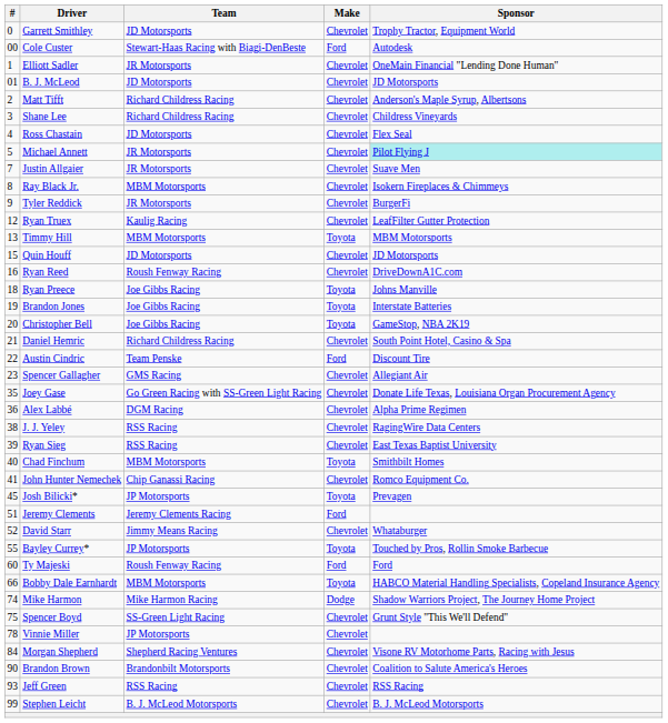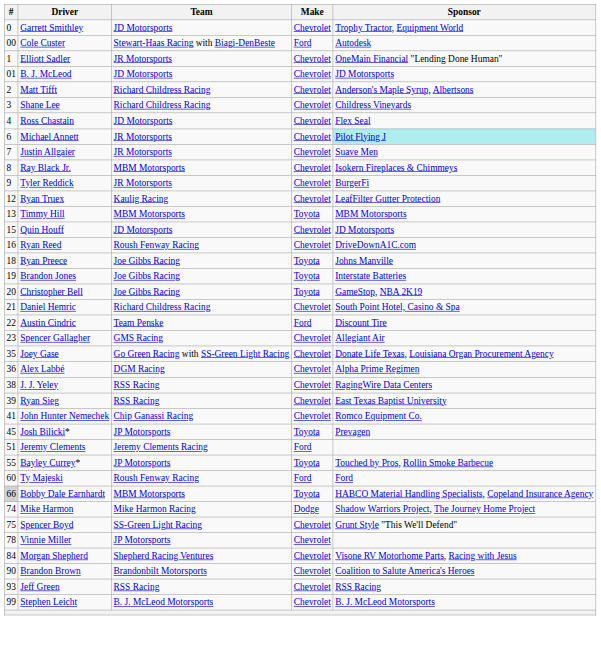 <table class="wikitable" style="font-size:95%">
 <tr>
 <th>#</th>
 <th>Driver</th>
 <th>Team</th>
 <th>Make</th>
 <th>Sponsor</th>
 </tr>
 <tr>
 <td>0</td>
 <td><a href='#'>Garrett Smithley</a></td>
 <td><a href='#'>JD Motorsports</a></td>
 <td><a href='#'>Chevrolet</a></td>
 <td><a href='#'>Trophy Tractor</a>, <a href='#'>Equipment World</a></td>
 </tr>
 <tr>
 <td>00</td>
 <td><a href='#'>Cole Custer</a></td>
 <td><a href='#'>Stewart-Haas Racing</a> with <a href='#'>Biagi-DenBeste</a></td>
 <td><a href='#'>Ford</a></td>
 <td><a href='#'>Autodesk</a></td>
 </tr>
 <tr>
 <td>1</td>
 <td><a href='#'>Elliott Sadler</a></td>
 <td><a href='#'>JR Motorsports</a></td>
 <td><a href='#'>Chevrolet</a></td>
 <td><a href='#'>OneMain Financial</a> "Lending Done Human"</td>
 </tr>
 <tr>
 <td>01</td>
 <td><a href='#'>B. J. McLeod</a></td>
 <td><a href='#'>JD Motorsports</a></td>
 <td><a href='#'>Chevrolet</a></td>
 <td><a href='#'>JD Motorsports</a></td>
 </tr>
 <tr>
 <td>2</td>
 <td><a href='#'>Matt Tifft</a></td>
 <td><a href='#'>Richard Childress Racing</a></td>
 <td><a href='#'>Chevrolet</a></td>
 <td><a href='#'>Anderson's Maple Syrup</a>, <a href='#'>Albertsons</a></td>
 </tr>
 <tr>
 <td>3</td>
 <td><a href='#'>Shane Lee</a></td>
 <td><a href='#'>Richard Childress Racing</a></td>
 <td><a href='#'>Chevrolet</a></td>
 <td><a href='#'>Childress Vineyards</a></td>
 </tr>
 <tr>
 <td>4</td>
 <td><a href='#'>Ross Chastain</a></td>
 <td><a href='#'>JD Motorsports</a></td>
 <td><a href='#'>Chevrolet</a></td>
 <td><a href='#'>Flex Seal</a></td>
 </tr>
 <tr>
-<td>5</td>
+<td>6</td>
 <td><a href='#'>Michael Annett</a></td>
 <td><a href='#'>JR Motorsports</a></td>
 <td><a href='#'>Chevrolet</a></td>
 <td style="background: paleturquoise;"><a href='#'>Pilot Flying J</a></td>
 </tr>
 <tr>
 <td>7</td>
 <td><a href='#'>Justin Allgaier</a></td>
 <td><a href='#'>JR Motorsports</a></td>
 <td><a href='#'>Chevrolet</a></td>
 <td><a href='#'>Suave Men</a></td>
 </tr>
 <tr>
 <td>8</td>
 <td><a href='#'>Ray Black Jr.</a></td>
 <td><a href='#'>MBM Motorsports</a></td>
 <td><a href='#'>Chevrolet</a></td>
 <td><a href='#'>Isokern Fireplaces & Chimmeys</a></td>
 </tr>
 <tr>
 <td>9</td>
 <td><a href='#'>Tyler Reddick</a></td>
 <td><a href='#'>JR Motorsports</a></td>
 <td><a href='#'>Chevrolet</a></td>
 <td><a href='#'>BurgerFi</a></td>
 </tr>
 <tr>
 <td>12</td>
 <td><a href='#'>Ryan Truex</a></td>
 <td><a href='#'>Kaulig Racing</a></td>
 <td><a href='#'>Chevrolet</a></td>
 <td><a href='#'>LeafFilter Gutter Protection</a></td>
 </tr>
 <tr>
 <td>13</td>
 <td><a href='#'>Timmy Hill</a></td>
 <td><a href='#'>MBM Motorsports</a></td>
 <td><a href='#'>Toyota</a></td>
 <td><a href='#'>MBM Motorsports</a></td>
 </tr>
 <tr>
 <td>15</td>
 <td><a href='#'>Quin Houff</a></td>
 <td><a href='#'>JD Motorsports</a></td>
 <td><a href='#'>Chevrolet</a></td>
 <td><a href='#'>JD Motorsports</a></td>
 </tr>
 <tr>
 <td>16</td>
 <td><a href='#'>Ryan Reed</a></td>
 <td><a href='#'>Roush Fenway Racing</a></td>
 <td><a href='#'>Chevrolet</a></td>
 <td><a href='#'>DriveDownA1C.com</a></td>
 </tr>
 <tr>
 <td>18</td>
 <td><a href='#'>Ryan Preece</a></td>
 <td><a href='#'>Joe Gibbs Racing</a></td>
 <td><a href='#'>Toyota</a></td>
 <td><a href='#'>Johns Manville</a></td>
 </tr>
 <tr>
 <td>19</td>
 <td><a href='#'>Brandon Jones</a></td>
 <td><a href='#'>Joe Gibbs Racing</a></td>
 <td><a href='#'>Toyota</a></td>
 <td><a href='#'>Interstate Batteries</a></td>
 </tr>
 <tr>
 <td>20</td>
 <td><a href='#'>Christopher Bell</a></td>
 <td><a href='#'>Joe Gibbs Racing</a></td>
 <td><a href='#'>Toyota</a></td>
 <td><a href='#'>GameStop</a>, <a href='#'>NBA 2K19</a></td>
 </tr>
 <tr>
 <td>21</td>
 <td><a href='#'>Daniel Hemric</a></td>
 <td><a href='#'>Richard Childress Racing</a></td>
 <td><a href='#'>Chevrolet</a></td>
 <td><a href='#'>South Point Hotel, Casino & Spa</a></td>
 </tr>
 <tr>
 <td>22</td>
 <td><a href='#'>Austin Cindric</a></td>
 <td><a href='#'>Team Penske</a></td>
 <td><a href='#'>Ford</a></td>
 <td><a href='#'>Discount Tire</a></td>
 </tr>
 <tr>
 <td>23</td>
 <td><a href='#'>Spencer Gallagher</a></td>
 <td><a href='#'>GMS Racing</a></td>
 <td><a href='#'>Chevrolet</a></td>
 <td><a href='#'>Allegiant Air</a></td>
 </tr>
 <tr>
 <td>35</td>
 <td><a href='#'>Joey Gase</a></td>
 <td><a href='#'>Go Green Racing</a> with <a href='#'>SS-Green Light Racing</a></td>
 <td><a href='#'>Chevrolet</a></td>
 <td><a href='#'>Donate Life Texas</a>, <a href='#'>Louisiana Organ Procurement Agency</a></td>
 </tr>
 <tr>
 <td>36</td>
 <td><a href='#'>Alex Labbé</a></td>
 <td><a href='#'>DGM Racing</a></td>
 <td><a href='#'>Chevrolet</a></td>
 <td><a href='#'>Alpha Prime Regimen</a></td>
 </tr>
 <tr>
 <td>38</td>
 <td><a href='#'>J. J. Yeley</a></td>
 <td><a href='#'>RSS Racing</a></td>
 <td><a href='#'>Chevrolet</a></td>
 <td><a href='#'>RagingWire Data Centers</a></td>
 </tr>
 <tr>
 <td>39</td>
 <td><a href='#'>Ryan Sieg</a></td>
 <td><a href='#'>RSS Racing</a></td>
 <td><a href='#'>Chevrolet</a></td>
 <td><a href='#'>East Texas Baptist University</a></td>
 </tr>
 <tr>
-<td>40</td>
-<td><a href='#'>Chad Finchum</a></td>
-<td><a href='#'>MBM Motorsports</a></td>
-<td><a href='#'>Toyota</a></td>
-<td><a href='#'>Smithbilt Homes</a></td>
-</tr>
-<tr>
 <td>41</td>
 <td><a href='#'>John Hunter Nemechek</a></td>
 <td><a href='#'>Chip Ganassi Racing</a></td>
 <td><a href='#'>Chevrolet</a></td>
 <td><a href='#'>Romco Equipment Co.</a></td>
 </tr>
 <tr>
 <td>45</td>
 <td><a href='#'>Josh Bilicki</a>*</td>
 <td><a href='#'>JP Motorsports</a></td>
 <td><a href='#'>Toyota</a></td>
 <td><a href='#'>Prevagen</a></td>
 </tr>
 <tr>
 <td>51</td>
 <td><a href='#'>Jeremy Clements</a></td>
 <td><a href='#'>Jeremy Clements Racing</a></td>
 <td><a href='#'>Ford</a></td>
 <td></td>
 </tr>
 <tr>
-<td>52</td>
-<td><a href='#'>David Starr</a></td>
-<td><a href='#'>Jimmy Means Racing</a></td>
-<td><a href='#'>Chevrolet</a></td>
-<td><a href='#'>Whataburger</a></td>
-</tr>
-<tr>
 <td>55</td>
 <td><a href='#'>Bayley Currey</a>*</td>
 <td><a href='#'>JP Motorsports</a></td>
 <td><a href='#'>Toyota</a></td>
 <td><a href='#'>Touched by Pros</a>, <a href='#'>Rollin Smoke Barbecue</a></td>
 </tr>
 <tr>
 <td>60</td>
 <td><a href='#'>Ty Majeski</a></td>
 <td><a href='#'>Roush Fenway Racing</a></td>
 <td><a href='#'>Ford</a></td>
 <td><a href='#'>Ford</a></td>
 </tr>
 <tr>
-<td>66</td>
+<td style="background: lightgrey;">66</td>
 <td><a href='#'>Bobby Dale Earnhardt</a></td>
 <td><a href='#'>MBM Motorsports</a></td>
 <td><a href='#'>Toyota</a></td>
 <td><a href='#'>HABCO Material Handling Specialists</a>, <a href='#'>Copeland Insurance Agency</a></td>
 </tr>
 <tr>
 <td>74</td>
 <td><a href='#'>Mike Harmon</a></td>
 <td><a href='#'>Mike Harmon Racing</a></td>
 <td><a href='#'>Dodge</a></td>
 <td><a href='#'>Shadow Warriors Project</a>, <a href='#'>The Journey Home Project</a></td>
 </tr>
 <tr>
 <td>75</td>
 <td><a href='#'>Spencer Boyd</a></td>
 <td><a href='#'>SS-Green Light Racing</a></td>
 <td><a href='#'>Chevrolet</a></td>
 <td><a href='#'>Grunt Style</a> "This We'll Defend"</td>
 </tr>
 <tr>
 <td>78</td>
 <td><a href='#'>Vinnie Miller</a></td>
 <td><a href='#'>JP Motorsports</a></td>
 <td><a href='#'>Chevrolet</a></td>
 <td></td>
 </tr>
 <tr>
 <td>84</td>
 <td><a href='#'>Morgan Shepherd</a></td>
 <td><a href='#'>Shepherd Racing Ventures</a></td>
 <td><a href='#'>Chevrolet</a></td>
 <td><a href='#'>Visone RV Motorhome Parts</a>, <a href='#'>Racing with Jesus</a></td>
 </tr>
 <tr>
 <td>90</td>
 <td><a href='#'>Brandon Brown</a></td>
 <td><a href='#'>Brandonbilt Motorsports</a></td>
 <td><a href='#'>Chevrolet</a></td>
 <td><a href='#'>Coalition to Salute America's Heroes</a></td>
 </tr>
 <tr>
 <td>93</td>
 <td><a href='#'>Jeff Green</a></td>
 <td><a href='#'>RSS Racing</a></td>
 <td><a href='#'>Chevrolet</a></td>
 <td><a href='#'>RSS Racing</a></td>
 </tr>
 <tr>
 <td>99</td>
 <td><a href='#'>Stephen Leicht</a></td>
 <td><a href='#'>B. J. McLeod Motorsports</a></td>
 <td><a href='#'>Chevrolet</a></td>
 <td><a href='#'>B. J. McLeod Motorsports</a></td>
 </tr>
 <tr>
 <th colspan="5"></th>
 </tr>
 </table>
